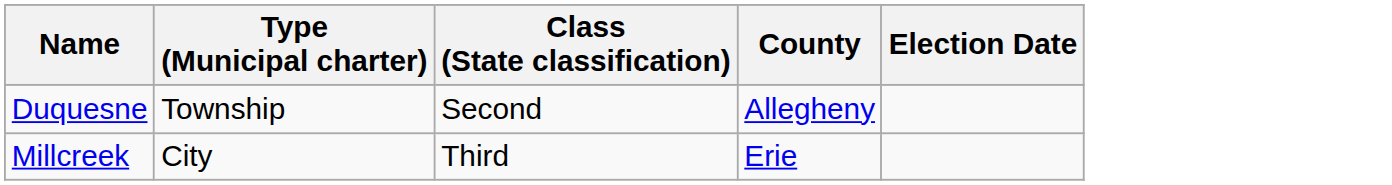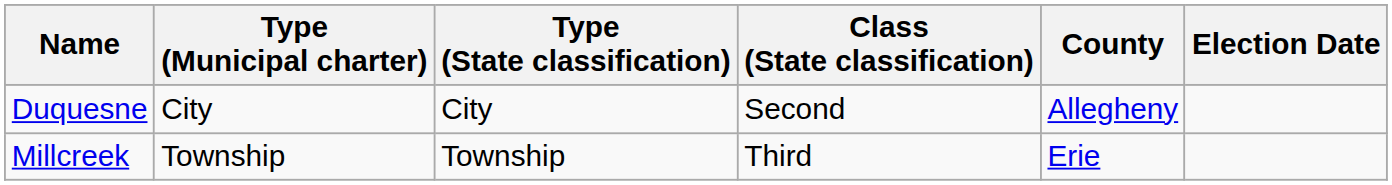 <table class="wikitable sortable">
 <tr>
 <th>Name</th>
 <th>Type<br>(Municipal charter)</th>
+<th>Type<br>(State classification)</th>
 <th>Class<br>(State classification)</th>
 <th>County</th>
 <th>Election Date</th>
 </tr>
 <tr>
 <td><a href='#'>Duquesne</a></td>
-<td>Township</td>
+<td>City</td>
+<td>City</td>
 <td>Second</td>
 <td><a href='#'>Allegheny</a></td>
 <td></td>
 </tr>
 <tr>
 <td><a href='#'>Millcreek</a></td>
-<td>City</td>
+<td>Township</td>
+<td>Township</td>
 <td>Third</td>
 <td><a href='#'>Erie</a></td>
 <td></td>
 </tr>
 </table>
